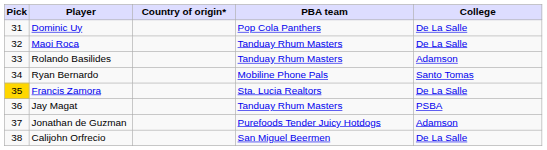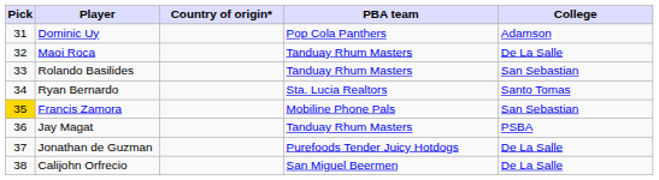 <table class="wikitable">
 <tr>
 <th style="background:#DDDDFF;">Pick</th>
 <th style="background:#DDDDFF;" width="20%">Player</th>
 <th style="background:#DDDDFF;" width="20%">Country of origin*</th>
 <th style="background:#DDDDFF;" width="35%">PBA team</th>
 <th style="background:#DDDDFF;" width="25%">College</th>
 </tr>
 <tr>
 <td align=center>31</td>
 <td><a href='#'>Dominic Uy</a></td>
 <td></td>
 <td><a href='#'>Pop Cola Panthers</a></td>
-<td><a href='#'>De La Salle</a></td>
+<td><a href='#'>Adamson</a></td>
 </tr>
 <tr>
 <td align=center>32</td>
 <td><a href='#'>Maoi Roca</a></td>
 <td></td>
 <td><a href='#'>Tanduay Rhum Masters</a></td>
 <td><a href='#'>De La Salle</a></td>
 </tr>
 <tr>
 <td align=center>33</td>
 <td>Rolando Basilides</td>
 <td></td>
 <td><a href='#'>Tanduay Rhum Masters</a></td>
-<td><a href='#'>Adamson</a></td>
+<td><a href='#'>San Sebastian</a></td>
 </tr>
 <tr>
 <td align=center>34</td>
 <td>Ryan Bernardo</td>
 <td></td>
-<td><a href='#'>Mobiline Phone Pals</a></td>
+<td><a href='#'>Sta. Lucia Realtors</a></td>
 <td><a href='#'>Santo Tomas</a></td>
 </tr>
 <tr>
 <td align=center style="background: gold;">35</td>
 <td><a href='#'>Francis Zamora</a></td>
 <td></td>
-<td><a href='#'>Sta. Lucia Realtors</a></td>
-<td><a href='#'>De La Salle</a></td>
+<td><a href='#'>Mobiline Phone Pals</a></td>
+<td><a href='#'>San Sebastian</a></td>
 </tr>
 <tr>
 <td align=center>36</td>
 <td>Jay Magat</td>
 <td></td>
 <td><a href='#'>Tanduay Rhum Masters</a></td>
 <td><a href='#'>PSBA</a></td>
 </tr>
 <tr>
 <td align=center>37</td>
 <td>Jonathan de Guzman</td>
 <td></td>
 <td><a href='#'>Purefoods Tender Juicy Hotdogs</a></td>
-<td><a href='#'>Adamson</a></td>
+<td><a href='#'>De La Salle</a></td>
 </tr>
 <tr>
 <td align=center>38</td>
 <td>Calijohn Orfrecio</td>
 <td></td>
 <td><a href='#'>San Miguel Beermen</a></td>
 <td><a href='#'>De La Salle</a></td>
 </tr>
 </table>
